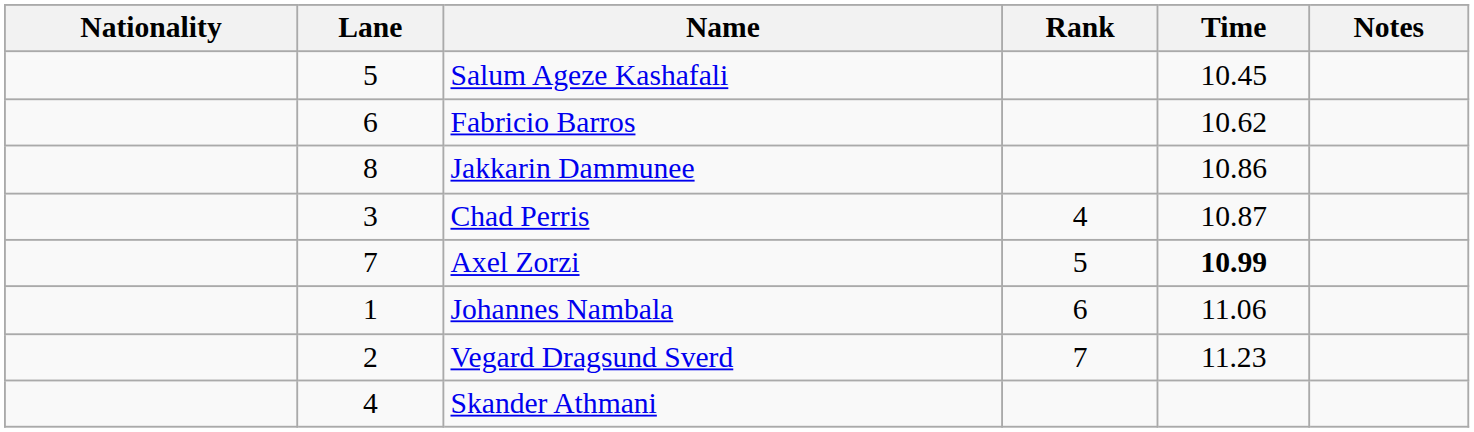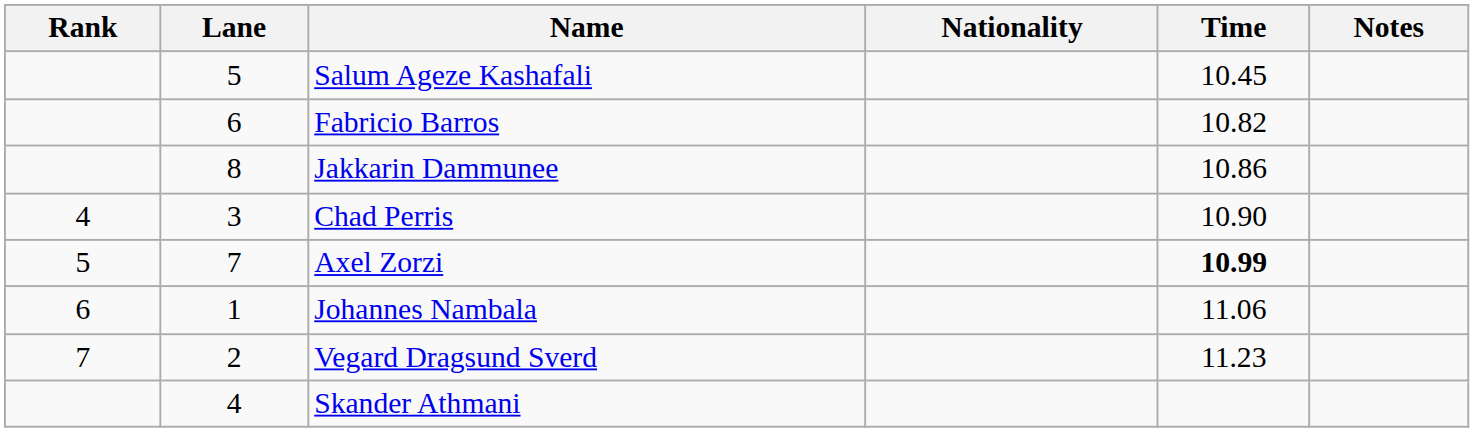 <table class="wikitable sortable" style="text-align:center ; width:50%">
 <tr>
-<th>Nationality</th>
+<th>Rank</th>
 <th>Lane</th>
 <th>Name</th>
-<th>Rank</th>
+<th>Nationality</th>
 <th>Time</th>
 <th>Notes</th>
 </tr>
 <tr>
-<td align=left></td>
+<td></td>
 <td>5</td>
 <td align=left><a href='#'>Salum Ageze Kashafali</a></td>
-<td></td>
+<td align=left></td>
 <td>10.45</td>
 <td></td>
 </tr>
 <tr>
-<td align=left></td>
+<td></td>
 <td>6</td>
 <td align=left><a href='#'>Fabricio Barros</a></td>
-<td></td>
-<td>10.62</td>
+<td align=left></td>
+<td>10.82</td>
 <td></td>
 </tr>
 <tr>
-<td align=left></td>
+<td></td>
 <td>8</td>
 <td align=left><a href='#'>Jakkarin Dammunee</a></td>
-<td></td>
+<td align=left></td>
 <td>10.86</td>
 <td></td>
 </tr>
 <tr>
-<td align=left></td>
+<td>4</td>
 <td>3</td>
 <td align=left><a href='#'>Chad Perris</a></td>
-<td>4</td>
-<td>10.87</td>
+<td align=left></td>
+<td>10.90</td>
 <td></td>
 </tr>
 <tr>
-<td align=left></td>
+<td>5</td>
 <td>7</td>
 <td align=left><a href='#'>Axel Zorzi</a></td>
-<td>5</td>
+<td align=left></td>
 <td><strong>10.99</strong></td>
 <td></td>
 </tr>
 <tr>
-<td align=left></td>
+<td>6</td>
 <td>1</td>
 <td align=left><a href='#'>Johannes Nambala</a></td>
-<td>6</td>
+<td align=left></td>
 <td>11.06</td>
 <td></td>
 </tr>
 <tr>
-<td align=left></td>
+<td>7</td>
 <td>2</td>
 <td align=left><a href='#'>Vegard Dragsund Sverd</a></td>
-<td>7</td>
+<td align=left></td>
 <td>11.23</td>
 <td></td>
 </tr>
 <tr>
-<td align=left></td>
+<td></td>
 <td>4</td>
 <td align=left><a href='#'>Skander Athmani</a></td>
-<td></td>
+<td align=left></td>
 <td></td>
 <td></td>
 </tr>
 </table>
